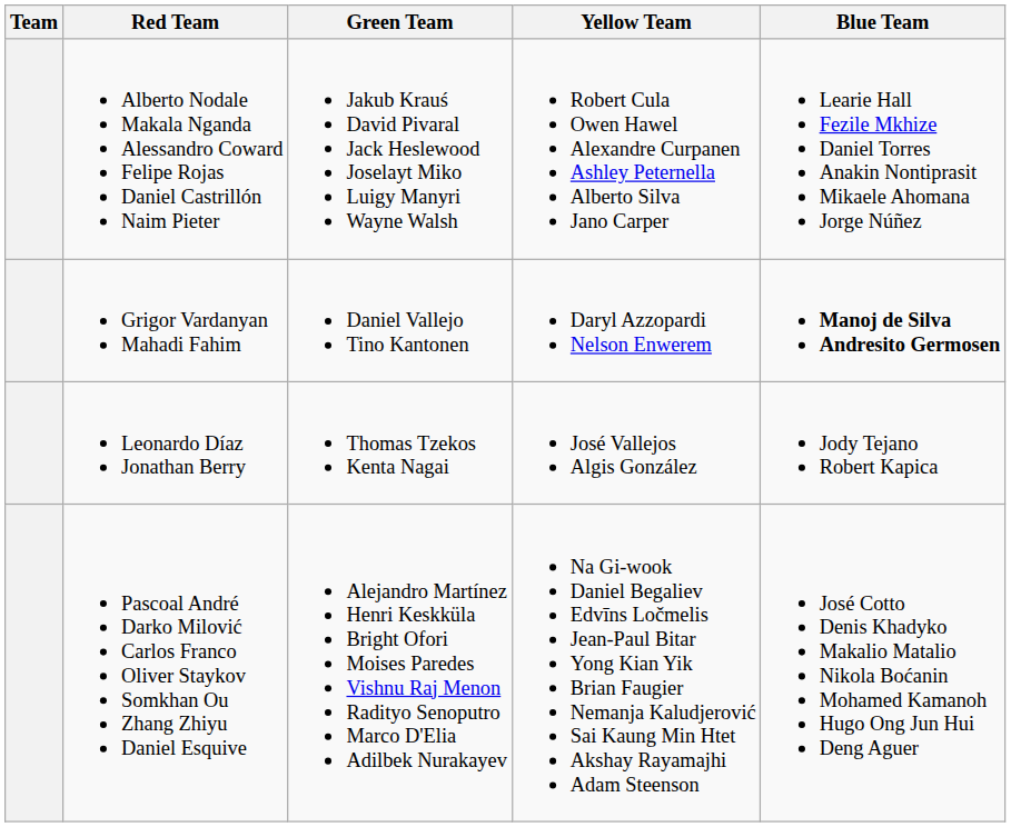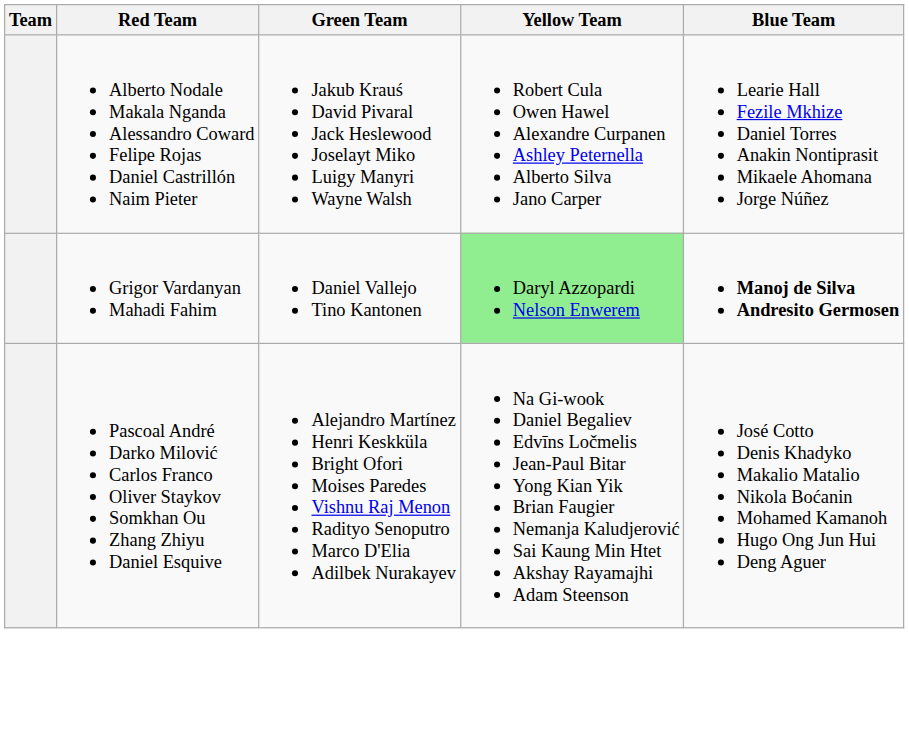 <table class="wikitable sortable" style="font-size:95%;">
 <tr>
 <th>Team</th>
 <th>Red Team</th>
 <th>Green Team</th>
 <th>Yellow Team</th>
 <th>Blue Team</th>
 </tr>
 <tr>
 <th></th>
 <td><br><ul><li> Alberto Nodale</li><li> Makala Nganda</li><li> Alessandro Coward</li><li> Felipe Rojas</li><li> Daniel Castrillón</li><li> Naim Pieter</li></ul></td>
 <td><br><ul><li> Jakub Krauś</li><li> David Pivaral</li><li> Jack Heslewood</li><li> Joselayt Miko</li><li> Luigy Manyri</li><li> Wayne Walsh</li></ul></td>
 <td><br><ul><li> Robert Cula</li><li> Owen Hawel</li><li> Alexandre Curpanen</li><li> <a href='#'>Ashley Peternella</a></li><li> Alberto Silva</li><li> Jano Carper</li></ul></td>
 <td><br><ul><li> Learie Hall</li><li> <a href='#'>Fezile Mkhize</a></li><li> Daniel Torres</li><li> Anakin Nontiprasit</li><li> Mikaele Ahomana</li><li> Jorge Núñez</li></ul></td>
 </tr>
 <tr>
 <th></th>
 <td><br><ul><li> Grigor Vardanyan</li><li> Mahadi Fahim</li></ul></td>
 <td><br><ul><li> Daniel Vallejo</li><li> Tino Kantonen</li></ul></td>
-<td><br><ul><li> Daryl Azzopardi</li><li> <a href='#'>Nelson Enwerem</a></li></ul></td>
+<td style="background: lightgreen;"><br><ul><li> Daryl Azzopardi</li><li> <a href='#'>Nelson Enwerem</a></li></ul></td>
 <td><strong><br><ul><li> Manoj de Silva</li><li> Andresito Germosen</li></ul></strong></td>
-</tr>
-<tr>
-<th></th>
-<td><br><ul><li> Leonardo Díaz</li><li> Jonathan Berry</li></ul></td>
-<td><br><ul><li> Thomas Tzekos</li><li> Kenta Nagai</li></ul></td>
-<td><br><ul><li> José Vallejos</li><li> Algis González</li></ul></td>
-<td><br><ul><li> Jody Tejano</li><li>  Robert Kapica</li></ul></td>
 </tr>
 <tr>
 <th></th>
 <td><br><ul><li> Pascoal André</li><li> Darko Milović</li><li> Carlos Franco</li><li> Oliver Staykov</li><li> Somkhan Ou</li><li> Zhang Zhiyu</li><li> Daniel Esquive</li></ul></td>
 <td><br><ul><li> Alejandro Martínez</li><li> Henri Keskküla</li><li> Bright Ofori</li><li> Moises Paredes</li><li> <a href='#'>Vishnu Raj Menon</a></li><li> Radityo Senoputro</li><li> Marco D'Elia</li><li> Adilbek Nurakayev</li></ul></td>
 <td><br><ul><li> Na Gi-wook</li><li> Daniel Begaliev</li><li> Edvīns Ločmelis</li><li> Jean-Paul Bitar</li><li> Yong Kian Yik</li><li> Brian Faugier</li><li> Nemanja Kaludjerović</li><li> Sai Kaung Min Htet</li><li> Akshay Rayamajhi</li><li> Adam Steenson</li></ul></td>
 <td><br><ul><li> José Cotto</li><li> Denis Khadyko</li><li> Makalio Matalio</li><li> Nikola Boćanin</li><li> Mohamed Kamanoh</li><li> Hugo Ong Jun Hui</li><li> Deng Aguer</li></ul></td>
 </tr>
 </table>
